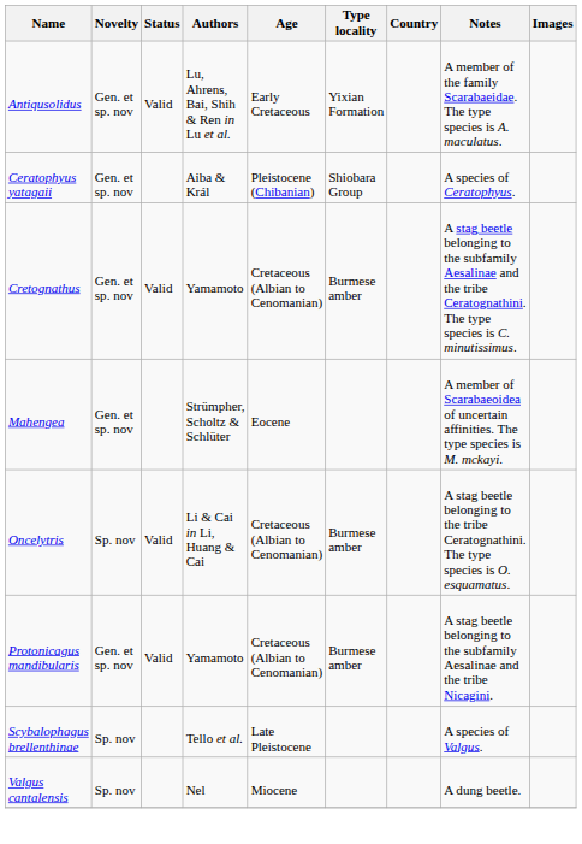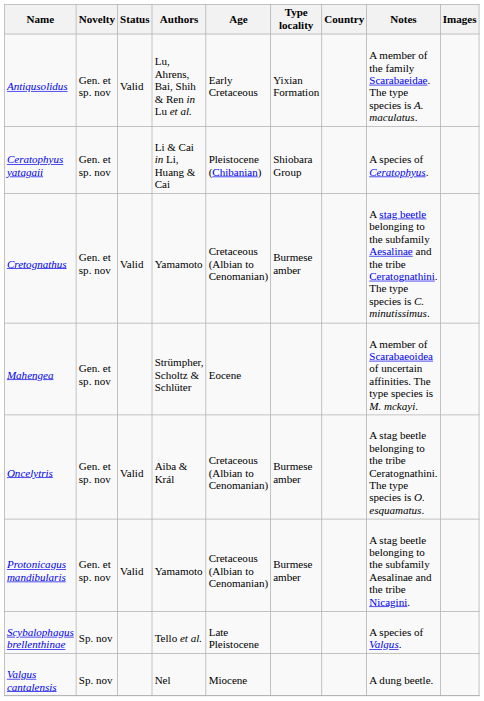 <table class="wikitable sortable" align="center" width="100%">
 <tr>
 <th>Name</th>
 <th>Novelty</th>
 <th>Status</th>
 <th>Authors</th>
 <th>Age</th>
 <th>Type locality</th>
 <th>Country</th>
 <th>Notes</th>
 <th>Images</th>
 </tr>
 <tr>
 <td><br><em><a href='#'>Antiqusolidus</a></em></td>
 <td><br>Gen. et sp. nov</td>
 <td><br>Valid</td>
 <td><br>Lu, Ahrens, Bai, Shih & Ren <em>in</em> Lu <em>et al.</em></td>
 <td><br>Early Cretaceous</td>
 <td><br>Yixian Formation</td>
 <td><br></td>
 <td><br>A member of the family <a href='#'>Scarabaeidae</a>. The type species is <em>A. maculatus</em>.</td>
 <td></td>
 </tr>
 <tr>
 <td><br><em><a href='#'>Ceratophyus yatagaii</a></em></td>
 <td><br>Gen. et sp. nov</td>
 <td></td>
-<td><br>Aiba & Král</td>
+<td><br>Li & Cai <em>in</em> Li, Huang & Cai</td>
 <td><br>Pleistocene (<a href='#'>Chibanian</a>)</td>
 <td><br>Shiobara Group</td>
 <td><br></td>
 <td><br>A species of <em><a href='#'>Ceratophyus</a></em>.</td>
 <td></td>
 </tr>
 <tr>
 <td><br><em><a href='#'>Cretognathus</a></em></td>
 <td><br>Gen. et sp. nov</td>
 <td><br>Valid</td>
 <td><br>Yamamoto</td>
 <td><br>Cretaceous (Albian to Cenomanian)</td>
 <td><br>Burmese amber</td>
 <td><br></td>
 <td><br>A <a href='#'>stag beetle</a> belonging to the subfamily <a href='#'>Aesalinae</a> and the tribe <a href='#'>Ceratognathini</a>. The type species is <em>C. minutissimus</em>.</td>
 <td></td>
 </tr>
 <tr>
 <td><br><em><a href='#'>Mahengea</a></em></td>
 <td><br>Gen. et sp. nov</td>
 <td></td>
 <td><br>Strümpher, Scholtz & Schlüter</td>
 <td><br>Eocene</td>
 <td></td>
 <td><br></td>
 <td><br>A member of <a href='#'>Scarabaeoidea</a> of uncertain affinities. The type species is <em>M. mckayi</em>.</td>
 <td></td>
 </tr>
 <tr>
 <td><br><em><a href='#'>Oncelytris</a></em></td>
-<td><br>Sp. nov</td>
+<td><br>Gen. et sp. nov</td>
 <td><br>Valid</td>
-<td><br>Li & Cai <em>in</em> Li, Huang & Cai</td>
+<td><br>Aiba & Král</td>
 <td><br>Cretaceous (Albian to Cenomanian)</td>
 <td><br>Burmese amber</td>
 <td><br></td>
 <td><br>A stag beetle belonging to the tribe Ceratognathini. The type species is <em>O. esquamatus</em>.</td>
 <td></td>
 </tr>
 <tr>
 <td><br><em><a href='#'>Protonicagus mandibularis</a></em></td>
 <td><br>Gen. et sp. nov</td>
 <td><br>Valid</td>
 <td><br>Yamamoto</td>
 <td><br>Cretaceous (Albian to Cenomanian)</td>
 <td><br>Burmese amber</td>
 <td><br></td>
 <td><br>A stag beetle belonging to the subfamily Aesalinae and the tribe <a href='#'>Nicagini</a>.</td>
 <td></td>
 </tr>
 <tr>
 <td><br><em><a href='#'>Scybalophagus brellenthinae</a></em></td>
 <td><br>Sp. nov</td>
 <td></td>
 <td><br>Tello <em>et al.</em></td>
 <td><br>Late Pleistocene</td>
 <td></td>
 <td><br></td>
 <td><br>A species of <em><a href='#'>Valgus</a></em>.</td>
 <td></td>
 </tr>
 <tr>
 <td><br><em><a href='#'>Valgus cantalensis</a></em></td>
 <td><br>Sp. nov</td>
 <td></td>
 <td><br>Nel</td>
 <td><br>Miocene</td>
 <td></td>
 <td><br></td>
 <td><br>A dung beetle.</td>
 <td></td>
 </tr>
 <tr>
 </tr>
 </table>
